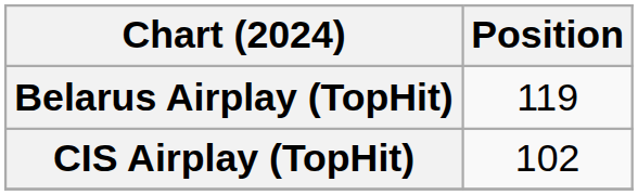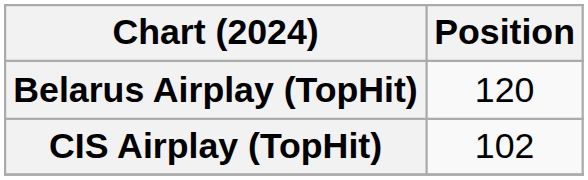 <table class="wikitable sortable plainrowheaders" style="text-align:center">
 <tr>
 <th scope="col">Chart (2024)</th>
 <th scope="col">Position</th>
 </tr>
 <tr>
 <th scope="row">Belarus Airplay (TopHit)</th>
-<td>119</td>
+<td>120</td>
 </tr>
 <tr>
 <th scope="row">CIS Airplay (TopHit)</th>
 <td>102</td>
 </tr>
 <tr>
 </tr>
 </table>
